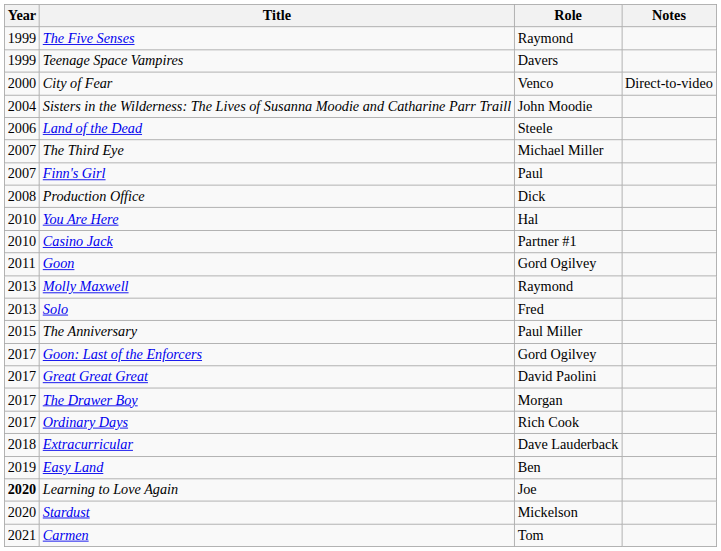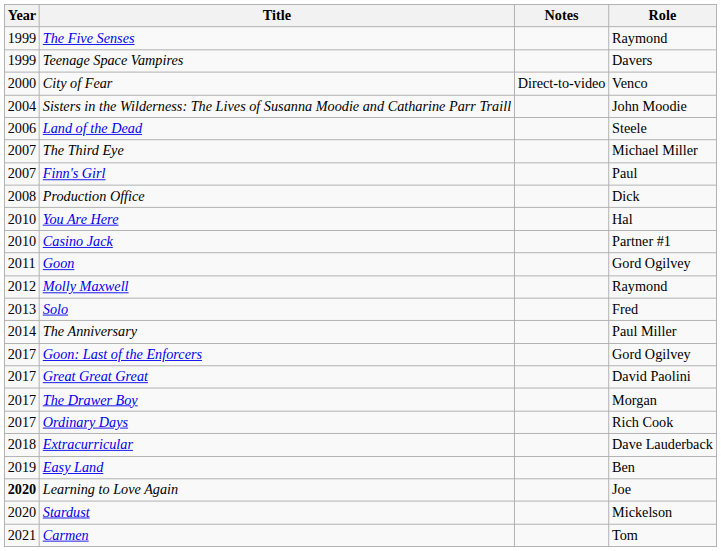 <table class="wikitable sortable">
 <tr>
 <th>Year</th>
 <th>Title</th>
+<th class="unsortable">Notes</th>
 <th>Role</th>
-<th class="unsortable">Notes</th>
 </tr>
 <tr>
 <td>1999</td>
 <td data-sort-value="Five Senses, The"><a href='#'><em>The Five Senses</em></a></td>
+<td></td>
 <td>Raymond</td>
-<td></td>
 </tr>
 <tr>
 <td>1999</td>
 <td><em>Teenage Space Vampires</em></td>
+<td></td>
 <td>Davers</td>
-<td></td>
 </tr>
 <tr>
 <td>2000</td>
 <td><em>City of Fear</em></td>
+<td>Direct-to-video</td>
 <td>Venco</td>
-<td>Direct-to-video</td>
 </tr>
 <tr>
 <td>2004</td>
 <td><em>Sisters in the Wilderness: The Lives of Susanna Moodie and Catharine Parr Traill</em></td>
+<td></td>
 <td>John Moodie</td>
-<td></td>
 </tr>
 <tr>
 <td>2006</td>
 <td><em><a href='#'>Land of the Dead</a></em></td>
+<td></td>
 <td>Steele</td>
-<td></td>
 </tr>
 <tr>
 <td>2007</td>
 <td data-sort-value="Third Eye, The"><em>The Third Eye</em></td>
+<td></td>
 <td>Michael Miller</td>
-<td></td>
 </tr>
 <tr>
 <td>2007</td>
 <td><em><a href='#'>Finn's Girl</a></em></td>
+<td></td>
 <td>Paul</td>
-<td></td>
 </tr>
 <tr>
 <td>2008</td>
 <td><em>Production Office</em></td>
+<td></td>
 <td>Dick</td>
-<td></td>
 </tr>
 <tr>
 <td>2010</td>
 <td><a href='#'><em>You Are Here</em></a></td>
+<td></td>
 <td>Hal</td>
-<td></td>
 </tr>
 <tr>
 <td>2010</td>
 <td><em><a href='#'>Casino Jack</a></em></td>
+<td></td>
 <td>Partner #1</td>
-<td></td>
 </tr>
 <tr>
 <td>2011</td>
 <td><a href='#'><em>Goon</em></a></td>
+<td></td>
 <td>Gord Ogilvey</td>
-<td></td>
 </tr>
 <tr>
-<td>2013</td>
+<td>2012</td>
 <td><em><a href='#'>Molly Maxwell</a></em></td>
+<td></td>
 <td>Raymond</td>
-<td></td>
 </tr>
 <tr>
 <td>2013</td>
 <td><a href='#'><em>Solo</em></a></td>
+<td></td>
 <td>Fred</td>
-<td></td>
 </tr>
 <tr>
-<td>2015</td>
+<td>2014</td>
 <td data-sort-value="Anniversary, The"><em>The Anniversary</em></td>
+<td></td>
 <td>Paul Miller</td>
-<td></td>
 </tr>
 <tr>
 <td>2017</td>
 <td><em><a href='#'>Goon: Last of the Enforcers</a></em></td>
+<td></td>
 <td>Gord Ogilvey</td>
-<td></td>
 </tr>
 <tr>
 <td>2017</td>
 <td><em><a href='#'>Great Great Great</a></em></td>
+<td></td>
 <td>David Paolini</td>
-<td></td>
 </tr>
 <tr>
 <td>2017</td>
 <td data-sort-value="Drawer Boy, The"><a href='#'><em>The Drawer Boy</em></a></td>
+<td></td>
 <td>Morgan</td>
-<td></td>
 </tr>
 <tr>
 <td>2017</td>
 <td><a href='#'><em>Ordinary Days</em></a></td>
+<td></td>
 <td>Rich Cook</td>
-<td></td>
 </tr>
 <tr>
 <td>2018</td>
 <td><a href='#'><em>Extracurricular</em></a></td>
+<td></td>
 <td>Dave Lauderback</td>
-<td></td>
 </tr>
 <tr>
 <td>2019</td>
 <td><em><a href='#'>Easy Land</a></em></td>
+<td></td>
 <td>Ben</td>
-<td></td>
 </tr>
 <tr>
 <td><strong>2020</strong></td>
 <td><em>Learning to Love Again</em></td>
+<td></td>
 <td>Joe</td>
-<td></td>
 </tr>
 <tr>
 <td>2020</td>
 <td><a href='#'><em>Stardust</em></a></td>
+<td></td>
 <td>Mickelson</td>
-<td></td>
 </tr>
 <tr>
 <td>2021</td>
 <td><a href='#'><em>Carmen</em></a></td>
+<td></td>
 <td>Tom</td>
-<td></td>
 </tr>
 </table>
